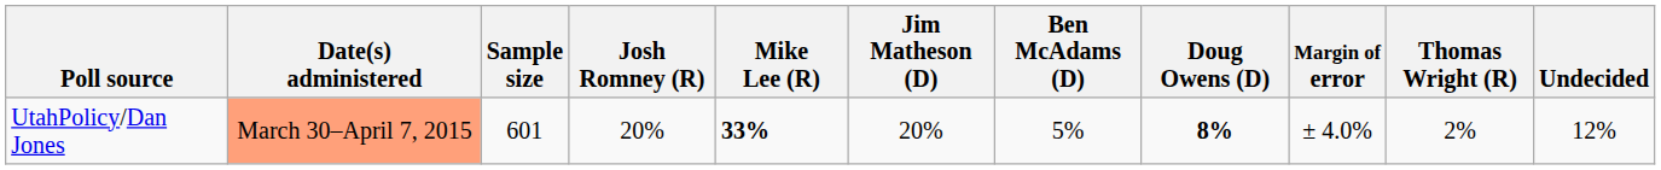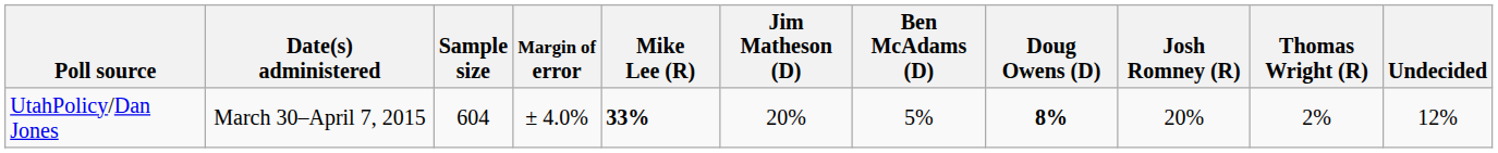 <table class="wikitable">
 <tr valign= bottom>
 <th style="width:140px;">Poll source</th>
 <th style="width:160px;">Date(s)<br>administered</th>
 <th class=small>Sample<br>size</th>
-<th style="width:90px;">Josh<br>Romney (R)</th>
+<th><small>Margin of</small><br>error</th>
 <th style="width:80px;">Mike<br>Lee (R)</th>
 <th style="width:90px;">Jim<br>Matheson (D)</th>
 <th style="width:90px;">Ben<br>McAdams (D)</th>
 <th style="width:90px;">Doug<br>Owens (D)</th>
-<th><small>Margin of</small><br>error</th>
+<th style="width:90px;">Josh<br>Romney (R)</th>
 <th style="width:90px;">Thomas<br>Wright (R)</th>
 <th>Undecided</th>
 </tr>
 <tr>
 <td><a href='#'>UtahPolicy</a>/<a href='#'>Dan Jones</a></td>
-<td align=center style="background: lightsalmon;">March 30–April 7, 2015</td>
-<td align=center>601</td>
-<td align=center>20%</td>
+<td align=center>March 30–April 7, 2015</td>
+<td align=center>604</td>
+<td align=center>± 4.0%</td>
 <td><strong>33%</strong></td>
 <td align=center>20%</td>
 <td align=center>5%</td>
 <td align=center><strong>8%</strong></td>
-<td align=center>± 4.0%</td>
+<td align=center>20%</td>
 <td align=center>2%</td>
 <td align=center>12%</td>
 </tr>
 </table>
